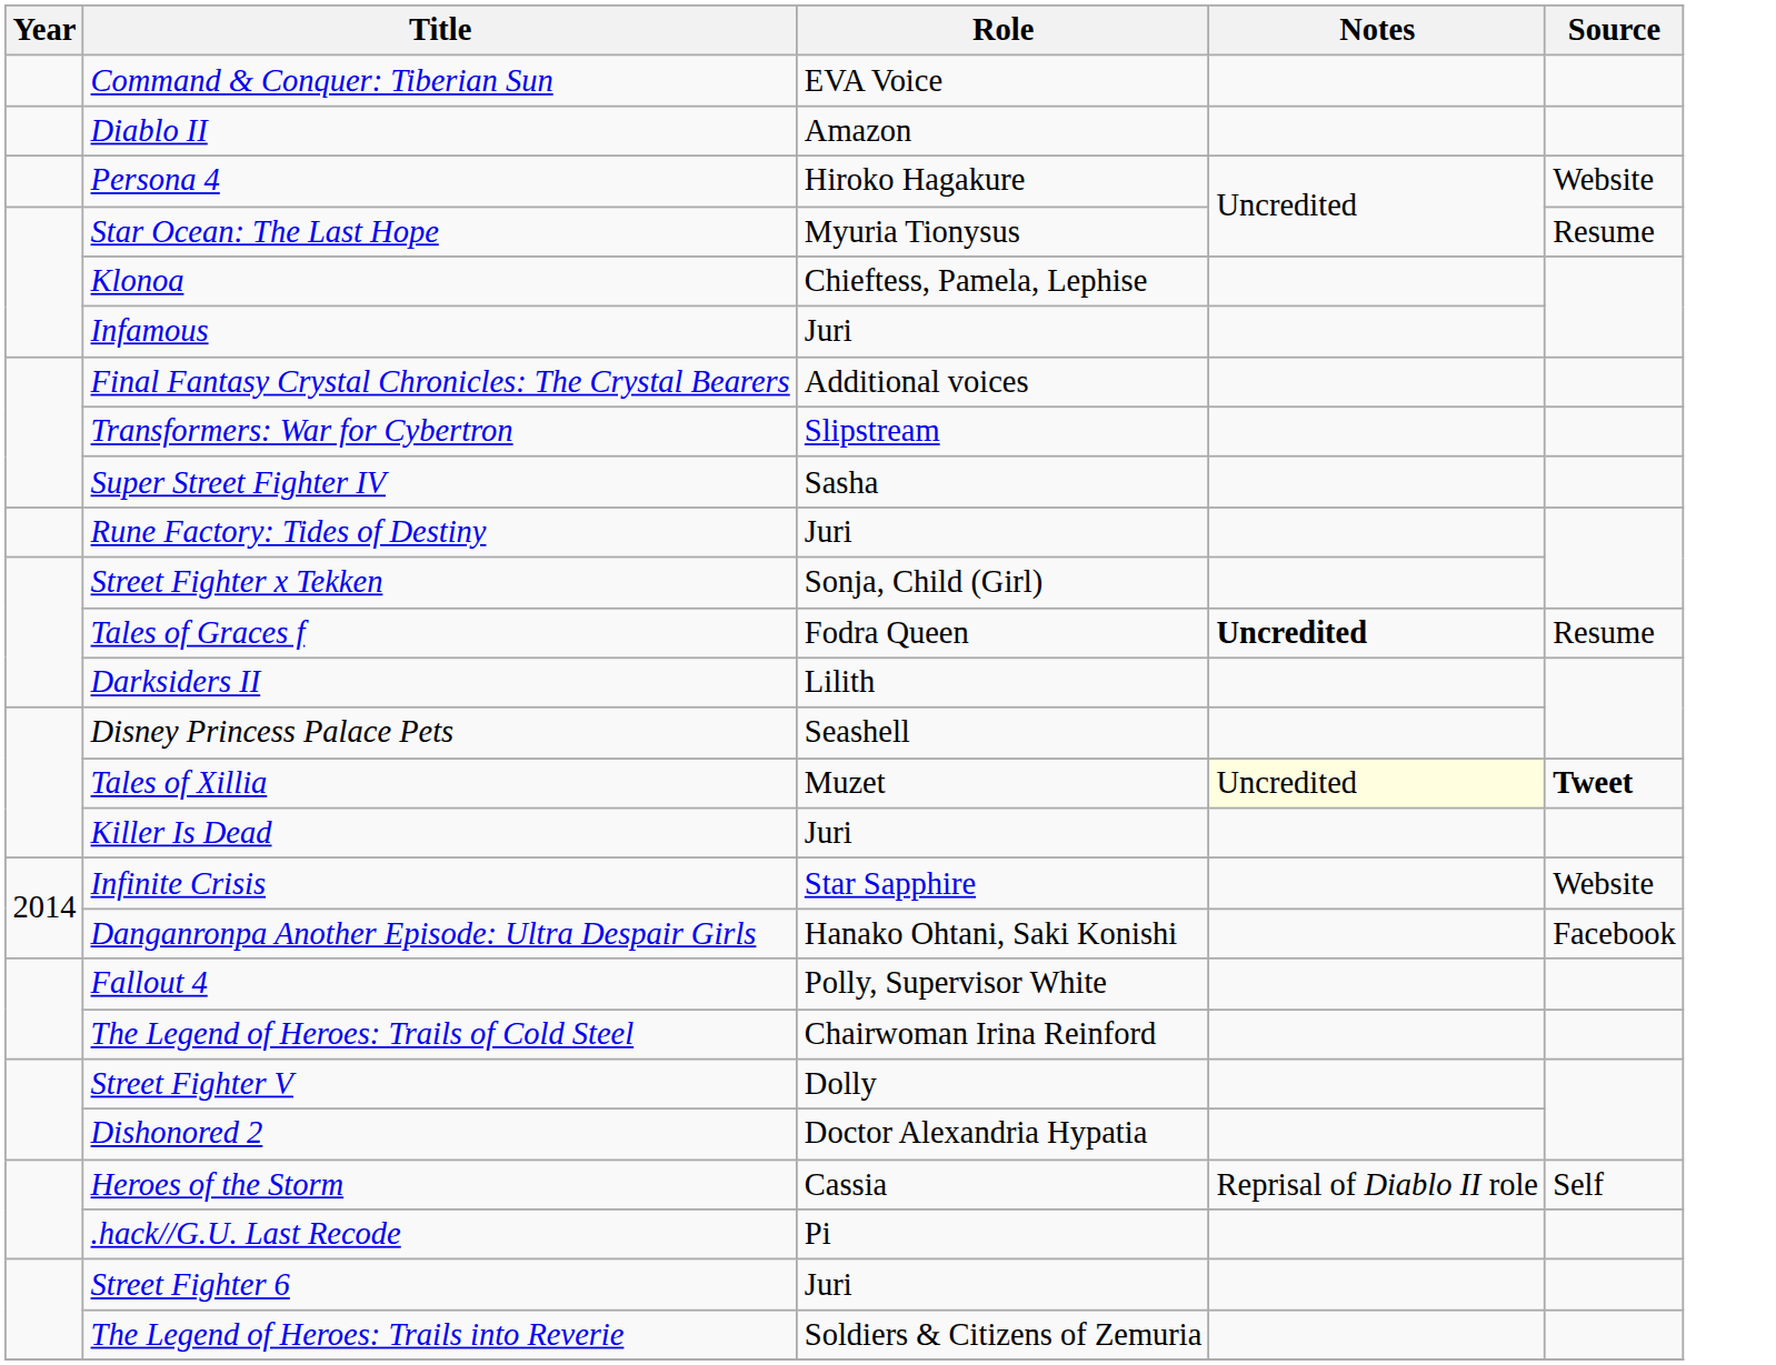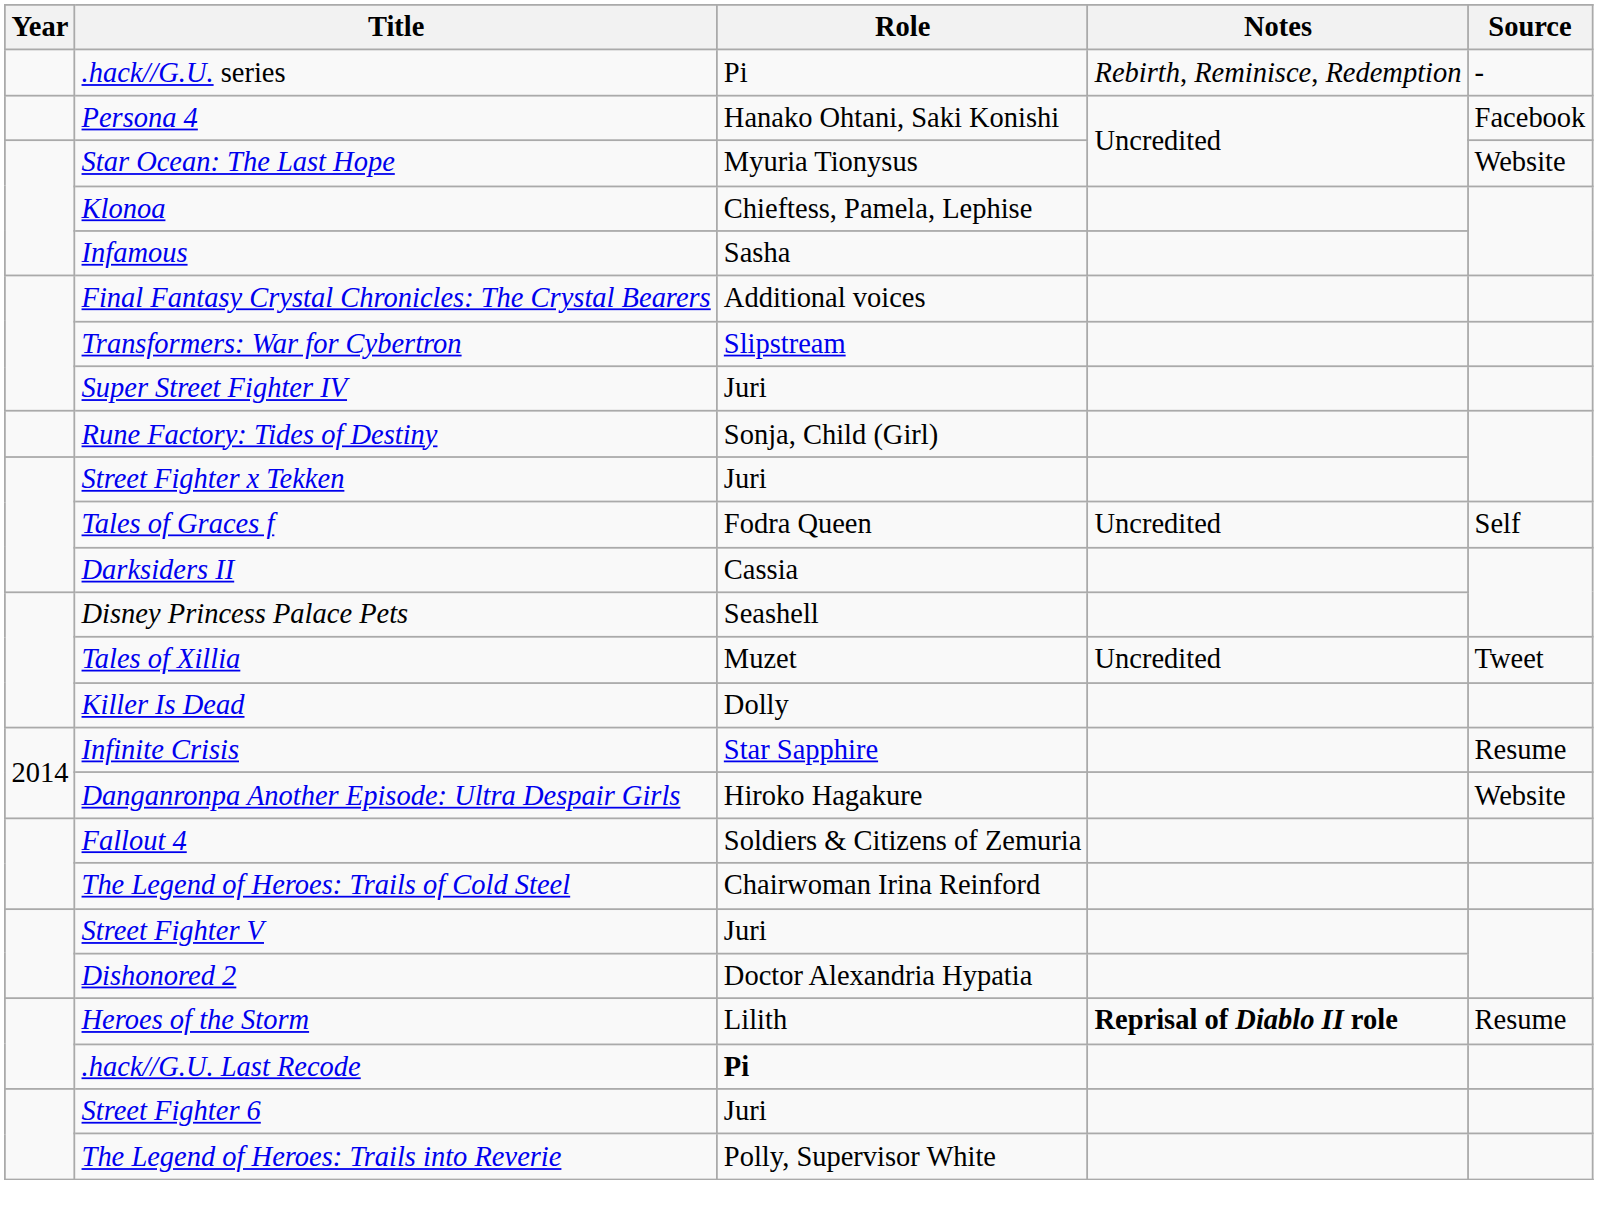 <table class="wikitable sortable plainrowheaders">
 <tr>
 <th>Year</th>
 <th>Title</th>
 <th>Role</th>
 <th class="unsortable">Notes</th>
 <th class="unsortable">Source</th>
 </tr>
 <tr>
 <td></td>
-<td><em><a href='#'>Command & Conquer: Tiberian Sun</a></em></td>
-<td>EVA Voice</td>
-<td></td>
-<td></td>
-</tr>
-<tr>
-<td></td>
-<td><em><a href='#'>Diablo II</a></em></td>
-<td>Amazon</td>
-<td></td>
-<td></td>
+<td><em><a href='#'>.hack//G.U.</a></em> series</td>
+<td>Pi</td>
+<td><em>Rebirth</em>, <em>Reminisce</em>, <em>Redemption</em></td>
+<td>-</td>
 </tr>
 <tr>
 <td></td>
 <td><em><a href='#'>Persona 4</a></em></td>
-<td>Hiroko Hagakure</td>
+<td>Hanako Ohtani, Saki Konishi</td>
 <td rowspan="2">Uncredited</td>
-<td>Website</td>
+<td>Facebook</td>
 </tr>
 <tr>
 <td rowspan="3"></td>
 <td><em><a href='#'>Star Ocean: The Last Hope</a></em></td>
 <td>Myuria Tionysus</td>
-<td>Resume</td>
+<td>Website</td>
 </tr>
 <tr>
 <td><em><a href='#'>Klonoa</a></em></td>
 <td>Chieftess, Pamela, Lephise</td>
 <td></td>
 <td rowspan="2"></td>
 </tr>
 <tr>
 <td><em><a href='#'>Infamous</a></em></td>
-<td>Juri</td>
+<td>Sasha</td>
 <td></td>
 </tr>
 <tr>
 <td rowspan="3"></td>
 <td><em><a href='#'>Final Fantasy Crystal Chronicles: The Crystal Bearers</a></em></td>
 <td>Additional voices</td>
 <td></td>
 <td></td>
 </tr>
 <tr>
 <td><em><a href='#'>Transformers: War for Cybertron</a></em></td>
 <td><a href='#'>Slipstream</a></td>
 <td></td>
 <td></td>
 </tr>
 <tr>
 <td><em><a href='#'>Super Street Fighter IV</a></em></td>
-<td>Sasha</td>
+<td>Juri</td>
 <td></td>
 <td></td>
 </tr>
 <tr>
 <td></td>
 <td><em><a href='#'>Rune Factory: Tides of Destiny</a></em></td>
-<td>Juri</td>
+<td>Sonja, Child (Girl)</td>
 <td></td>
 <td rowspan="2"></td>
 </tr>
 <tr>
 <td rowspan="3"></td>
 <td><em><a href='#'>Street Fighter x Tekken</a></em></td>
-<td>Sonja, Child (Girl)</td>
+<td>Juri</td>
 <td></td>
 </tr>
 <tr>
 <td><em><a href='#'>Tales of Graces f</a></em></td>
 <td>Fodra Queen</td>
-<td><strong>Uncredited</strong></td>
-<td>Resume</td>
+<td>Uncredited</td>
+<td>Self</td>
 </tr>
 <tr>
 <td><em><a href='#'>Darksiders II</a></em></td>
-<td>Lilith</td>
+<td>Cassia</td>
 <td></td>
 <td rowspan="2"></td>
 </tr>
 <tr>
 <td rowspan="3"></td>
 <td><em>Disney Princess Palace Pets</em></td>
 <td>Seashell</td>
 <td></td>
 </tr>
 <tr>
 <td><em><a href='#'>Tales of Xillia</a></em></td>
 <td>Muzet</td>
-<td style="background: lightyellow;">Uncredited</td>
-<td><strong>Tweet</strong></td>
+<td>Uncredited</td>
+<td>Tweet</td>
 </tr>
 <tr>
 <td><em><a href='#'>Killer Is Dead</a></em></td>
-<td>Juri</td>
+<td>Dolly</td>
 <td></td>
 <td></td>
 </tr>
 <tr>
 <td rowspan="2">2014</td>
 <td><em><a href='#'>Infinite Crisis</a></em></td>
 <td><a href='#'>Star Sapphire</a></td>
 <td></td>
-<td>Website</td>
+<td>Resume</td>
 </tr>
 <tr>
 <td><em><a href='#'>Danganronpa Another Episode: Ultra Despair Girls</a></em></td>
-<td>Hanako Ohtani, Saki Konishi</td>
+<td>Hiroko Hagakure</td>
 <td></td>
-<td>Facebook</td>
+<td>Website</td>
 </tr>
 <tr>
 <td rowspan="2"></td>
 <td><em><a href='#'>Fallout 4</a></em></td>
-<td>Polly, Supervisor White</td>
+<td>Soldiers & Citizens of Zemuria</td>
 <td></td>
 <td></td>
 </tr>
 <tr>
 <td><em><a href='#'>The Legend of Heroes: Trails of Cold Steel</a></em></td>
 <td>Chairwoman Irina Reinford</td>
 <td></td>
 <td></td>
 </tr>
 <tr>
 <td rowspan="2"></td>
 <td><em><a href='#'>Street Fighter V</a></em></td>
-<td>Dolly</td>
+<td>Juri</td>
 <td></td>
 <td rowspan="2"></td>
 </tr>
 <tr>
 <td><em><a href='#'>Dishonored 2</a></em></td>
 <td>Doctor Alexandria Hypatia</td>
 <td></td>
 </tr>
 <tr>
 <td rowspan="2"></td>
 <td><em><a href='#'>Heroes of the Storm</a></em></td>
-<td>Cassia</td>
-<td>Reprisal of <em>Diablo II</em> role</td>
-<td>Self</td>
+<td>Lilith</td>
+<td><strong>Reprisal of <em>Diablo II</em> role</strong></td>
+<td>Resume</td>
 </tr>
 <tr>
 <td><em><a href='#'>.hack//G.U. Last Recode</a></em></td>
-<td>Pi</td>
+<td><strong>Pi</strong></td>
 <td></td>
 <td></td>
 </tr>
 <tr>
 <td rowspan="2"></td>
 <td><em><a href='#'>Street Fighter 6</a></em></td>
 <td>Juri</td>
 <td></td>
 <td></td>
 </tr>
 <tr>
 <td><em><a href='#'>The Legend of Heroes: Trails into Reverie</a></em></td>
-<td>Soldiers & Citizens of Zemuria</td>
+<td>Polly, Supervisor White</td>
 <td></td>
 <td></td>
 </tr>
 <tr>
 </tr>
 </table>
